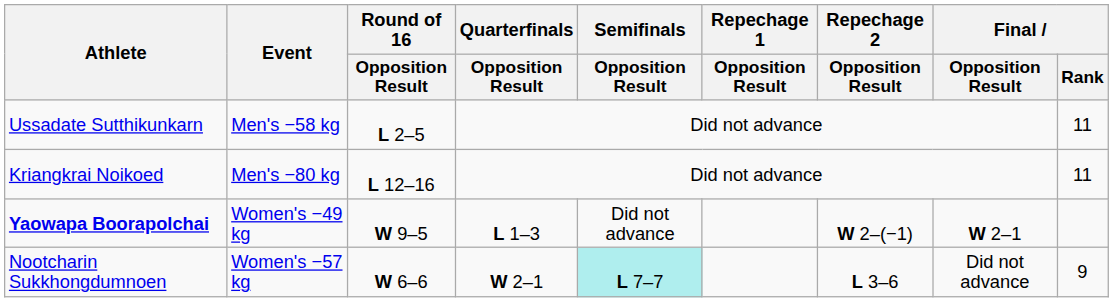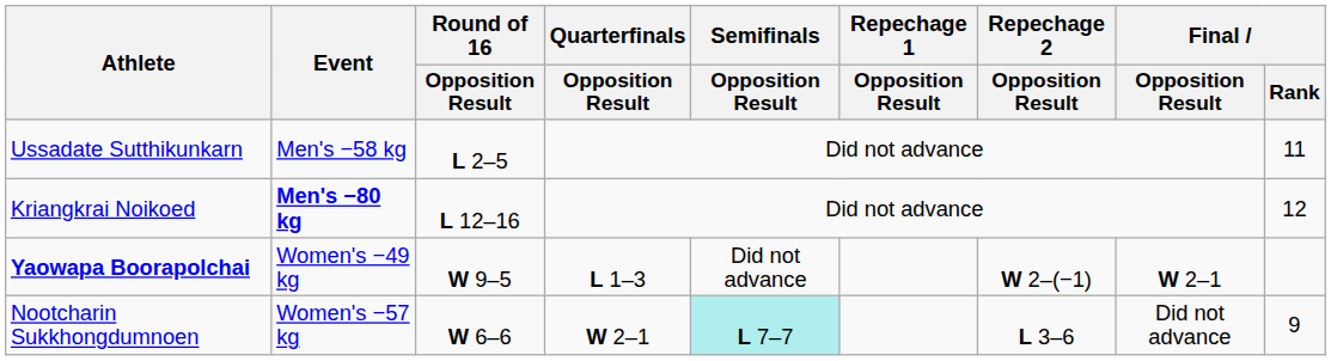 <table class="wikitable" style="font-size:90%;">
 <tr>
 <th rowspan=2>Athlete</th>
 <th rowspan=2>Event</th>
 <th>Round of 16</th>
 <th>Quarterfinals</th>
 <th>Semifinals</th>
 <th>Repechage 1</th>
 <th>Repechage 2</th>
 <th colspan=2>Final / </th>
 </tr>
 <tr style="font-size:95%">
 <th>Opposition<br>Result</th>
 <th>Opposition<br>Result</th>
 <th>Opposition<br>Result</th>
 <th>Opposition<br>Result</th>
 <th>Opposition<br>Result</th>
 <th>Opposition<br>Result</th>
 <th>Rank</th>
 </tr>
 <tr align=center>
 <td align=left><a href='#'>Ussadate Sutthikunkarn</a></td>
 <td align=left><a href='#'>Men's −58 kg</a></td>
 <td><br><strong>L</strong> 2–5</td>
 <td colspan=5>Did not advance</td>
 <td>11</td>
 </tr>
 <tr align=center>
 <td align=left><a href='#'>Kriangkrai Noikoed</a></td>
-<td align=left><a href='#'>Men's −80 kg</a></td>
+<td align=left><strong><a href='#'>Men's −80 kg</a></strong></td>
 <td><br><strong>L</strong> 12–16</td>
 <td colspan=5>Did not advance</td>
-<td>11</td>
+<td>12</td>
 </tr>
 <tr align=center>
 <td align=left><strong><a href='#'>Yaowapa Boorapolchai</a></strong></td>
 <td align=left><a href='#'>Women's −49 kg</a></td>
 <td><br><strong>W</strong> 9–5</td>
 <td><br><strong>L</strong> 1–3</td>
 <td>Did not advance</td>
 <td></td>
 <td><br><strong>W</strong> 2–(−1)</td>
 <td><br><strong>W</strong> 2–1</td>
 <td></td>
 </tr>
 <tr align=center>
 <td align=left><a href='#'>Nootcharin Sukkhongdumnoen</a></td>
 <td align=left><a href='#'>Women's −57 kg</a></td>
 <td><br><strong>W</strong> 6–6 </td>
 <td><br><strong>W</strong> 2–1</td>
 <td style="background: paleturquoise;"><br><strong>L</strong> 7–7 </td>
 <td></td>
 <td><br><strong>L</strong> 3–6</td>
 <td>Did not advance</td>
 <td>9</td>
 </tr>
 </table>
